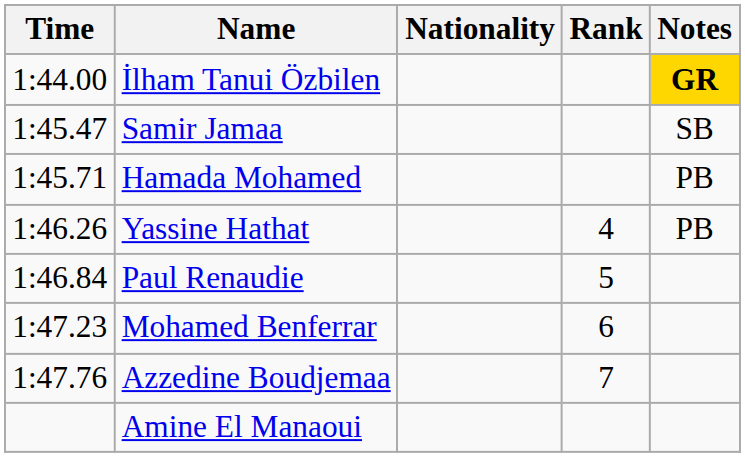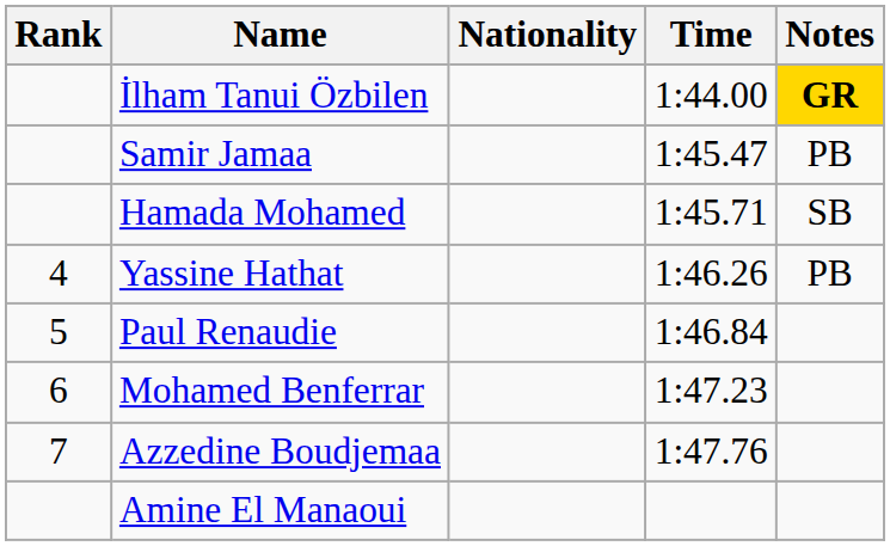 <table class="wikitable sortable" style="text-align:center">
 <tr>
-<th>Time</th>
+<th>Rank</th>
 <th>Name</th>
 <th>Nationality</th>
-<th>Rank</th>
+<th>Time</th>
 <th>Notes</th>
 </tr>
 <tr>
-<td>1:44.00</td>
+<td></td>
 <td align=left><a href='#'>İlham Tanui Özbilen</a></td>
 <td align=left></td>
-<td></td>
+<td>1:44.00</td>
 <td style="background: gold;"><strong>GR</strong></td>
 </tr>
 <tr>
-<td>1:45.47</td>
+<td></td>
 <td align=left><a href='#'>Samir Jamaa</a></td>
 <td align=left></td>
+<td>1:45.47</td>
+<td>PB</td>
+</tr>
+<tr>
 <td></td>
+<td align=left><a href='#'>Hamada Mohamed</a></td>
+<td align=left></td>
+<td>1:45.71</td>
 <td>SB</td>
 </tr>
 <tr>
-<td>1:45.71</td>
-<td align=left><a href='#'>Hamada Mohamed</a></td>
+<td>4</td>
+<td align=left><a href='#'>Yassine Hathat</a></td>
 <td align=left></td>
-<td></td>
+<td>1:46.26</td>
 <td>PB</td>
 </tr>
 <tr>
-<td>1:46.26</td>
-<td align=left><a href='#'>Yassine Hathat</a></td>
-<td align=left></td>
-<td>4</td>
-<td>PB</td>
-</tr>
-<tr>
-<td>1:46.84</td>
+<td>5</td>
 <td align=left><a href='#'>Paul Renaudie</a></td>
 <td align=left></td>
-<td>5</td>
+<td>1:46.84</td>
 <td></td>
 </tr>
 <tr>
-<td>1:47.23</td>
+<td>6</td>
 <td align=left><a href='#'>Mohamed Benferrar</a></td>
 <td align=left></td>
-<td>6</td>
+<td>1:47.23</td>
 <td></td>
 </tr>
 <tr>
-<td>1:47.76</td>
+<td>7</td>
 <td align=left><a href='#'>Azzedine Boudjemaa</a></td>
 <td align=left></td>
-<td>7</td>
+<td>1:47.76</td>
 <td></td>
 </tr>
 <tr>
 <td></td>
 <td align=left><a href='#'>Amine El Manaoui</a></td>
 <td align=left></td>
 <td></td>
 <td></td>
 </tr>
 </table>
